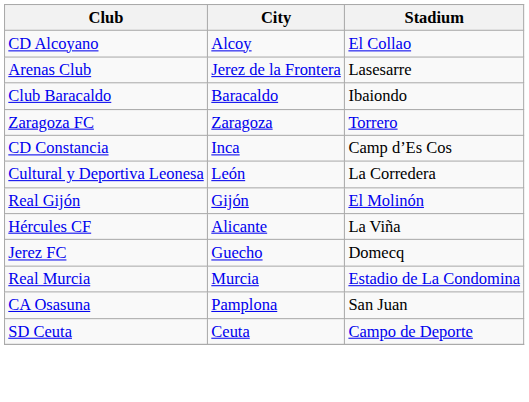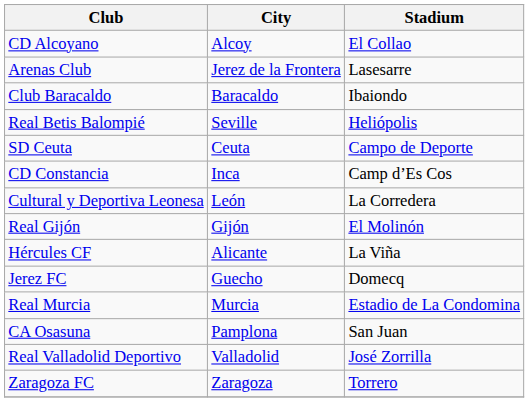 <table class="wikitable sortable" style="text-align: left;">
 <tr>
 <th>Club</th>
 <th>City</th>
 <th>Stadium</th>
 </tr>
 <tr>
 <td><a href='#'>CD Alcoyano</a></td>
 <td><a href='#'>Alcoy</a></td>
 <td><a href='#'>El Collao</a></td>
 </tr>
 <tr>
 <td><a href='#'>Arenas Club</a></td>
 <td><a href='#'>Jerez de la Frontera</a></td>
 <td>Lasesarre</td>
 </tr>
 <tr>
 <td><a href='#'>Club Baracaldo</a></td>
 <td><a href='#'>Baracaldo</a></td>
 <td>Ibaiondo</td>
 </tr>
 <tr>
-<td><a href='#'>Zaragoza FC</a></td>
-<td><a href='#'>Zaragoza</a></td>
-<td><a href='#'>Torrero</a></td>
+<td><a href='#'>Real Betis Balompié</a></td>
+<td><a href='#'>Seville</a></td>
+<td><a href='#'>Heliópolis</a></td>
+</tr>
+<tr>
+<td><a href='#'>SD Ceuta</a></td>
+<td><a href='#'>Ceuta</a></td>
+<td><a href='#'>Campo de Deporte</a></td>
 </tr>
 <tr>
 <td><a href='#'>CD Constancia</a></td>
 <td><a href='#'>Inca</a></td>
 <td>Camp d’Es Cos</td>
 </tr>
 <tr>
 <td><a href='#'>Cultural y Deportiva Leonesa</a></td>
 <td><a href='#'>León</a></td>
 <td>La Corredera</td>
 </tr>
 <tr>
 <td><a href='#'>Real Gijón</a></td>
 <td><a href='#'>Gijón</a></td>
 <td><a href='#'>El Molinón</a></td>
 </tr>
 <tr>
 <td><a href='#'>Hércules CF</a></td>
 <td><a href='#'>Alicante</a></td>
 <td>La Viña</td>
 </tr>
 <tr>
 <td><a href='#'>Jerez FC</a></td>
 <td><a href='#'>Guecho</a></td>
 <td>Domecq</td>
 </tr>
 <tr>
 <td><a href='#'>Real Murcia</a></td>
 <td><a href='#'>Murcia</a></td>
 <td><a href='#'>Estadio de La Condomina</a></td>
 </tr>
 <tr>
 <td><a href='#'>CA Osasuna</a></td>
 <td><a href='#'>Pamplona</a></td>
 <td>San Juan</td>
 </tr>
 <tr>
-<td><a href='#'>SD Ceuta</a></td>
-<td><a href='#'>Ceuta</a></td>
-<td><a href='#'>Campo de Deporte</a></td>
+<td><a href='#'>Real Valladolid Deportivo</a></td>
+<td><a href='#'>Valladolid</a></td>
+<td><a href='#'>José Zorrilla</a></td>
+</tr>
+<tr>
+<td><a href='#'>Zaragoza FC</a></td>
+<td><a href='#'>Zaragoza</a></td>
+<td><a href='#'>Torrero</a></td>
 </tr>
 <tr>
 </tr>
 </table>
